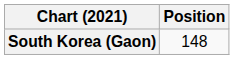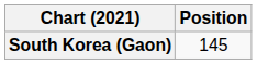 <table class="wikitable plainrowheaders" style="text-align:center">
 <tr>
 <th scope="col">Chart (2021)</th>
 <th scope="col">Position</th>
 </tr>
 <tr>
 <th scope="row">South Korea (Gaon)</th>
-<td>148</td>
+<td>145</td>
 </tr>
 </table>
